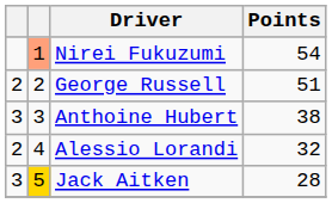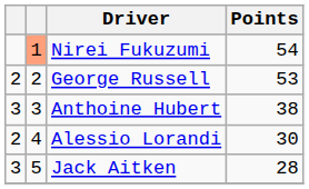 <table class="wikitable" style="font-size: 85%;">
 <tr>
 <th></th>
 <th></th>
 <th>Driver</th>
 <th>Points</th>
 </tr>
 <tr>
 <td></td>
 <td align="center" style="background: lightsalmon;">1</td>
 <td> <a href='#'>Nirei Fukuzumi</a></td>
 <td align="right">54</td>
 </tr>
 <tr>
 <td> 2</td>
 <td align="center">2</td>
 <td> <a href='#'>George Russell</a></td>
-<td align="right">51</td>
+<td align="right">53</td>
 </tr>
 <tr>
 <td> 3</td>
 <td align="center">3</td>
 <td> <a href='#'>Anthoine Hubert</a></td>
 <td align="right">38</td>
 </tr>
 <tr>
 <td> 2</td>
 <td align="center">4</td>
 <td> <a href='#'>Alessio Lorandi</a></td>
-<td align="right">32</td>
+<td align="right">30</td>
 </tr>
 <tr>
 <td> 3</td>
-<td align="center" style="background: gold;">5</td>
+<td align="center">5</td>
 <td> <a href='#'>Jack Aitken</a></td>
 <td align="right">28</td>
 </tr>
 <tr>
 </tr>
 </table>
